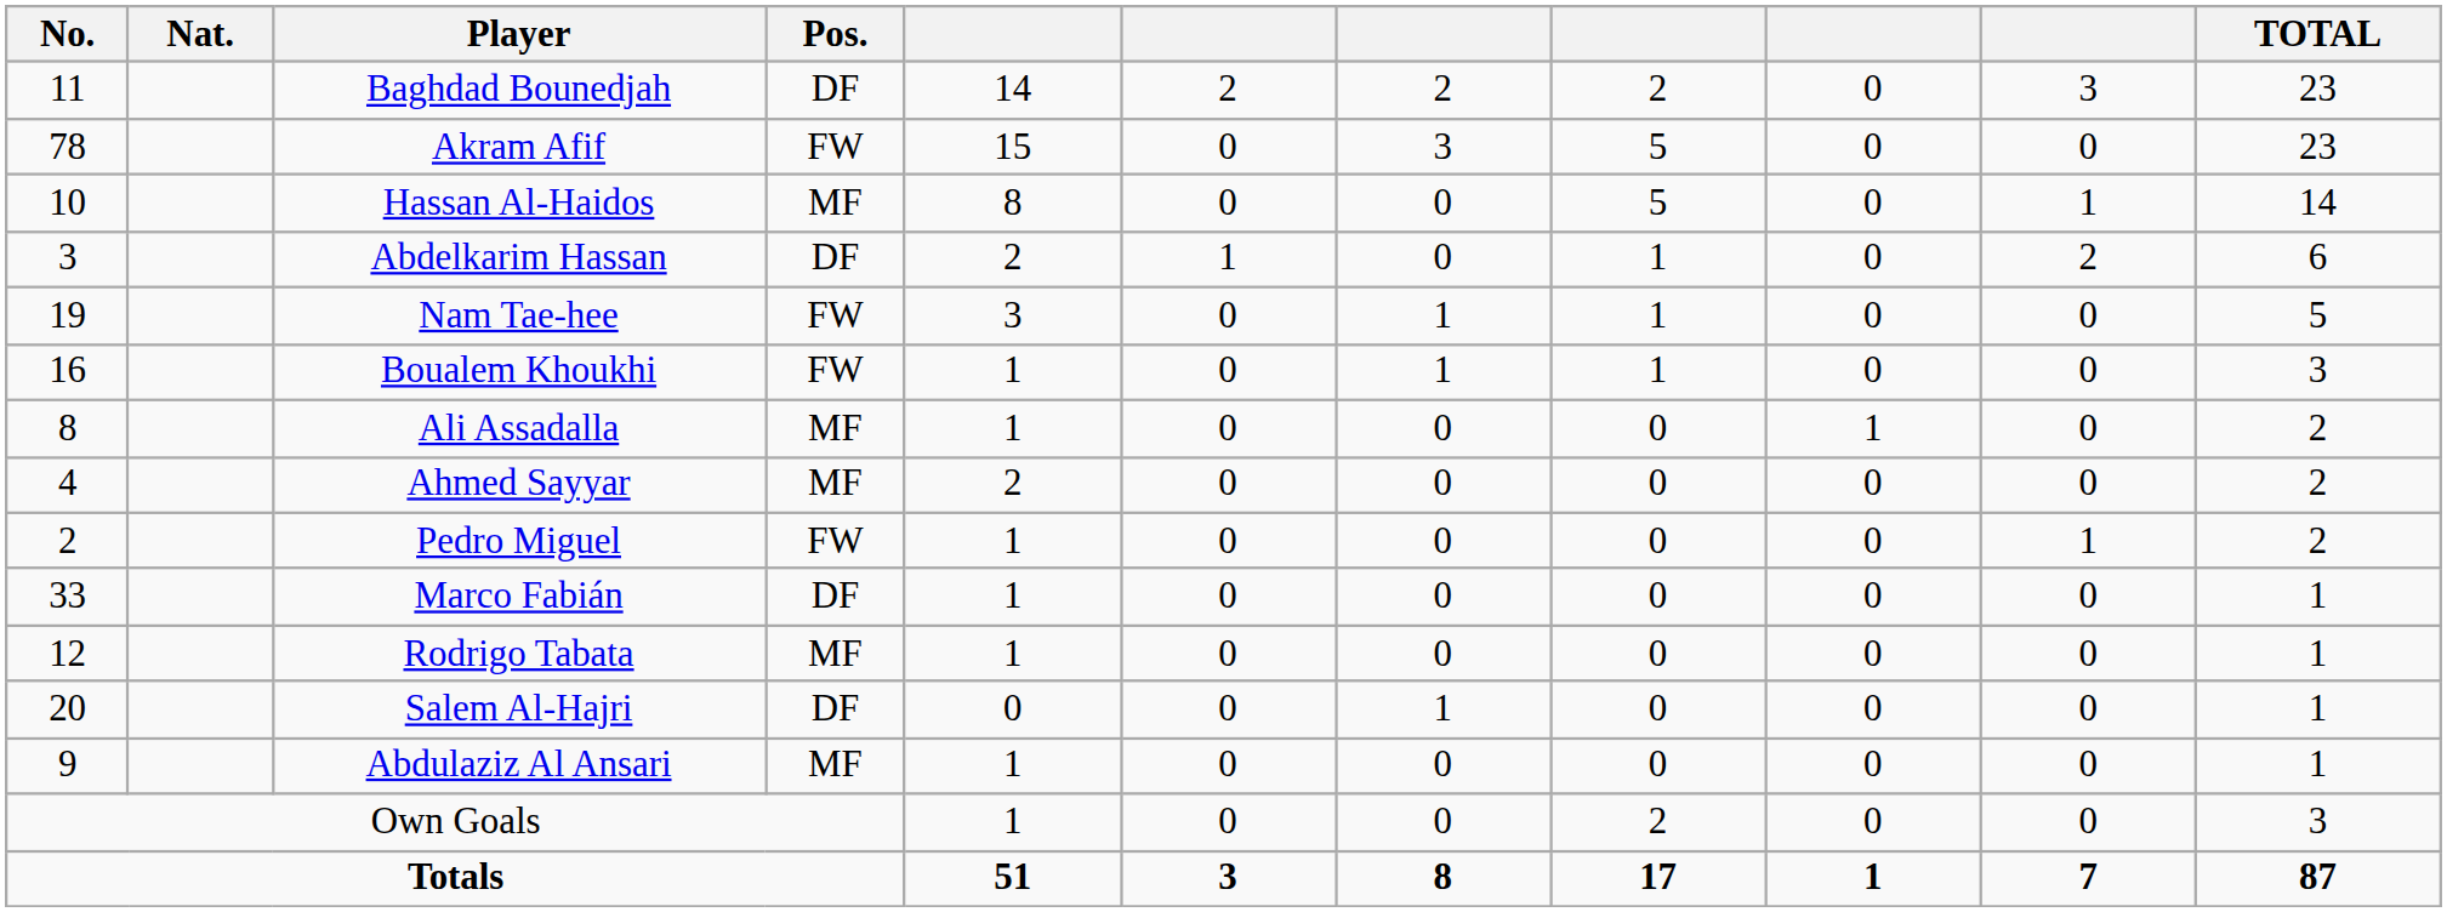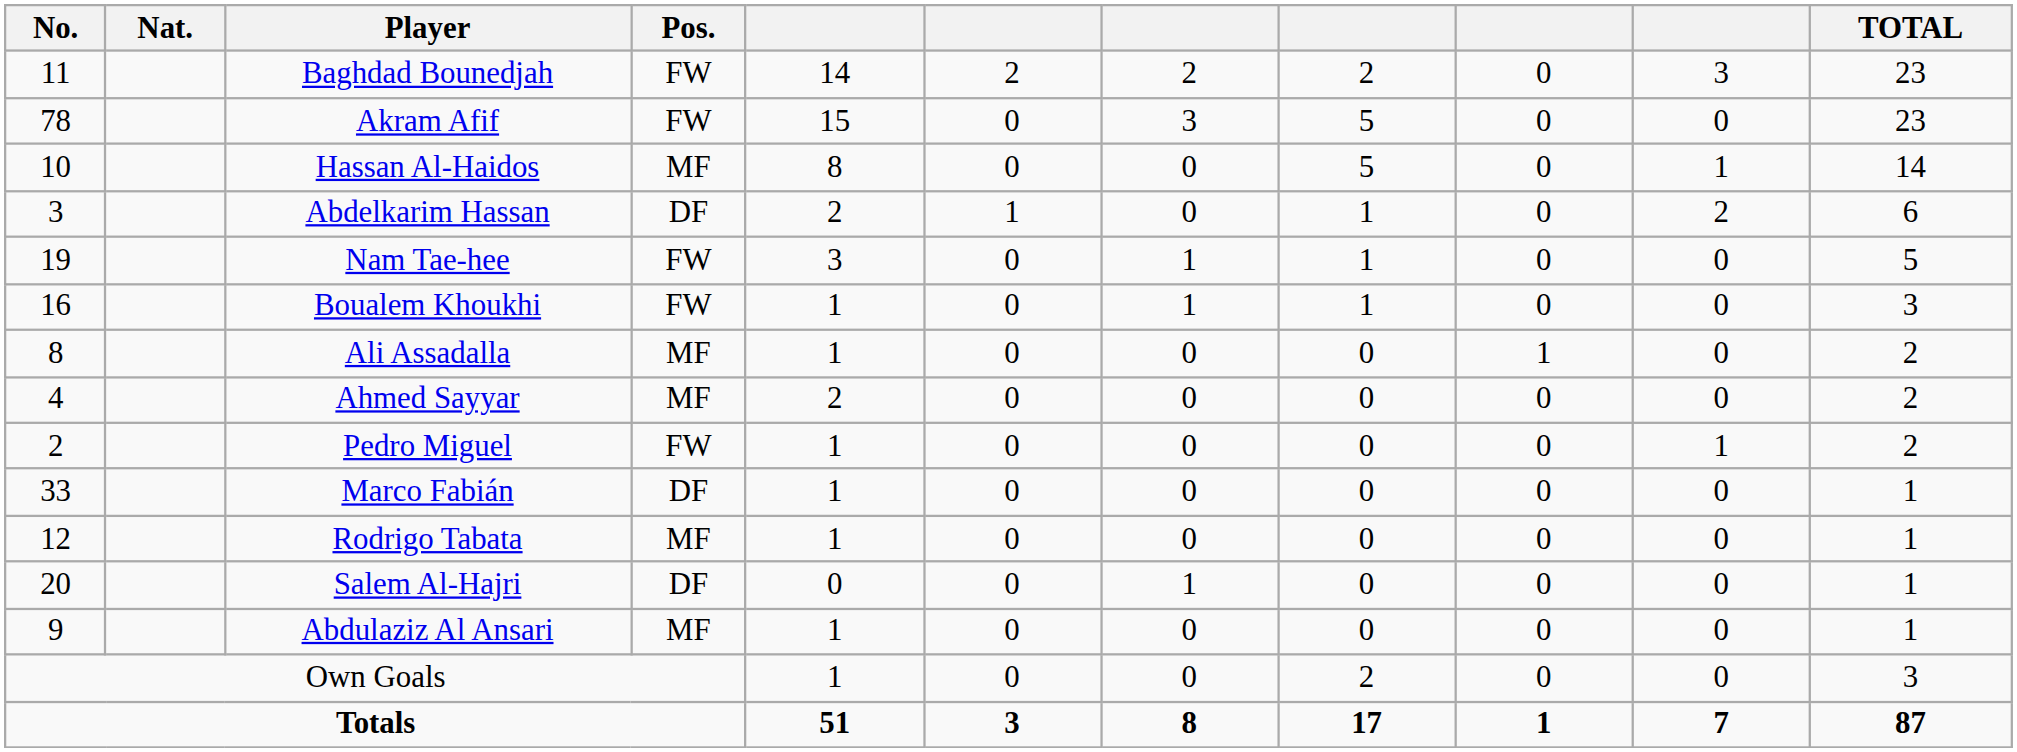 <table class="wikitable sortable alternance"  style="font-size:85%; text-align:center; line-height:14px; width:70%;">
 <tr>
 <th width=10>No.</th>
 <th width=10>Nat.</th>
 <th width=100>Player</th>
 <th width=10>Pos.</th>
 <th width=40></th>
 <th width=40></th>
 <th width=40></th>
 <th width=40></th>
 <th width=40></th>
 <th width=40></th>
 <th width=40>TOTAL</th>
 </tr>
 <tr>
 <td>11</td>
 <td></td>
 <td><a href='#'>Baghdad Bounedjah</a></td>
-<td>DF</td>
+<td>FW</td>
 <td>14</td>
 <td>2</td>
 <td>2</td>
 <td>2</td>
 <td>0</td>
 <td>3</td>
 <td>23</td>
 </tr>
 <tr>
 <td>78</td>
 <td></td>
 <td><a href='#'>Akram Afif</a></td>
 <td>FW</td>
 <td>15</td>
 <td>0</td>
 <td>3</td>
 <td>5</td>
 <td>0</td>
 <td>0</td>
 <td>23</td>
 </tr>
 <tr>
 <td>10</td>
 <td></td>
 <td><a href='#'>Hassan Al-Haidos</a></td>
 <td>MF</td>
 <td>8</td>
 <td>0</td>
 <td>0</td>
 <td>5</td>
 <td>0</td>
 <td>1</td>
 <td>14</td>
 </tr>
 <tr>
 <td>3</td>
 <td></td>
 <td><a href='#'>Abdelkarim Hassan</a></td>
 <td>DF</td>
 <td>2</td>
 <td>1</td>
 <td>0</td>
 <td>1</td>
 <td>0</td>
 <td>2</td>
 <td>6</td>
 </tr>
 <tr>
 <td>19</td>
 <td></td>
 <td><a href='#'>Nam Tae-hee</a></td>
 <td>FW</td>
 <td>3</td>
 <td>0</td>
 <td>1</td>
 <td>1</td>
 <td>0</td>
 <td>0</td>
 <td>5</td>
 </tr>
 <tr>
 <td>16</td>
 <td></td>
 <td><a href='#'>Boualem Khoukhi</a></td>
 <td>FW</td>
 <td>1</td>
 <td>0</td>
 <td>1</td>
 <td>1</td>
 <td>0</td>
 <td>0</td>
 <td>3</td>
 </tr>
 <tr>
 <td>8</td>
 <td></td>
 <td><a href='#'>Ali Assadalla</a></td>
 <td>MF</td>
 <td>1</td>
 <td>0</td>
 <td>0</td>
 <td>0</td>
 <td>1</td>
 <td>0</td>
 <td>2</td>
 </tr>
 <tr>
 <td>4</td>
 <td></td>
 <td><a href='#'>Ahmed Sayyar</a></td>
 <td>MF</td>
 <td>2</td>
 <td>0</td>
 <td>0</td>
 <td>0</td>
 <td>0</td>
 <td>0</td>
 <td>2</td>
 </tr>
 <tr>
 <td>2</td>
 <td></td>
 <td><a href='#'>Pedro Miguel</a></td>
 <td>FW</td>
 <td>1</td>
 <td>0</td>
 <td>0</td>
 <td>0</td>
 <td>0</td>
 <td>1</td>
 <td>2</td>
 </tr>
 <tr>
 <td>33</td>
 <td></td>
 <td><a href='#'>Marco Fabián</a></td>
 <td>DF</td>
 <td>1</td>
 <td>0</td>
 <td>0</td>
 <td>0</td>
 <td>0</td>
 <td>0</td>
 <td>1</td>
 </tr>
 <tr>
 <td>12</td>
 <td></td>
 <td><a href='#'>Rodrigo Tabata</a></td>
 <td>MF</td>
 <td>1</td>
 <td>0</td>
 <td>0</td>
 <td>0</td>
 <td>0</td>
 <td>0</td>
 <td>1</td>
 </tr>
 <tr>
 <td>20</td>
 <td></td>
 <td><a href='#'>Salem Al-Hajri</a></td>
 <td>DF</td>
 <td>0</td>
 <td>0</td>
 <td>1</td>
 <td>0</td>
 <td>0</td>
 <td>0</td>
 <td>1</td>
 </tr>
 <tr>
 <td>9</td>
 <td></td>
 <td><a href='#'>Abdulaziz Al Ansari</a></td>
 <td>MF</td>
 <td>1</td>
 <td>0</td>
 <td>0</td>
 <td>0</td>
 <td>0</td>
 <td>0</td>
 <td>1</td>
 </tr>
 <tr class="sortbottom">
 <td colspan="4">Own Goals</td>
 <td>1</td>
 <td>0</td>
 <td>0</td>
 <td>2</td>
 <td>0</td>
 <td>0</td>
 <td>3</td>
 </tr>
 <tr class="sortbottom">
 <td colspan="4"><strong>Totals</strong></td>
 <td><strong>51</strong></td>
 <td><strong>3</strong></td>
 <td><strong>8</strong></td>
 <td><strong>17</strong></td>
 <td><strong>1</strong></td>
 <td><strong>7</strong></td>
 <td><strong>87</strong></td>
 </tr>
 </table>
